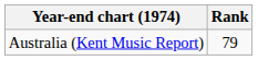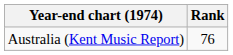 <table class="wikitable">
 <tr>
 <th>Year-end chart (1974)</th>
 <th>Rank</th>
 </tr>
 <tr>
 <td>Australia (<a href='#'>Kent Music Report</a>)</td>
-<td style="text-align:center;">79</td>
+<td style="text-align:center;">76</td>
 </tr>
 </table>
